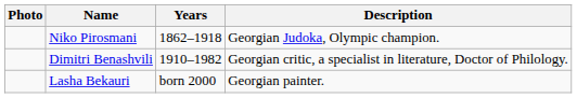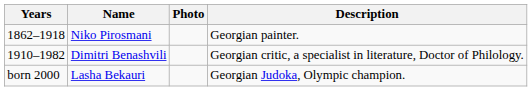 <table class="wikitable">
 <tr>
+<th>Years</th>
+<th>Name</th>
 <th>Photo</th>
-<th>Name</th>
-<th>Years</th>
 <th>Description</th>
 </tr>
 <tr>
+<td>1862–1918</td>
+<td><a href='#'>Niko Pirosmani</a></td>
 <td></td>
-<td><a href='#'>Niko Pirosmani</a></td>
-<td>1862–1918</td>
-<td>Georgian <a href='#'>Judoka</a>, Olympic champion.</td>
+<td>Georgian painter.</td>
 </tr>
 <tr>
+<td>1910–1982</td>
+<td><a href='#'>Dimitri Benashvili</a></td>
 <td></td>
-<td><a href='#'>Dimitri Benashvili</a></td>
-<td>1910–1982</td>
 <td>Georgian critic, a specialist in literature, Doctor of Philology.</td>
 </tr>
 <tr>
+<td>born 2000</td>
+<td><a href='#'>Lasha Bekauri</a></td>
 <td></td>
-<td><a href='#'>Lasha Bekauri</a></td>
-<td>born 2000</td>
-<td>Georgian painter.</td>
+<td>Georgian <a href='#'>Judoka</a>, Olympic champion.</td>
 </tr>
 </table>
